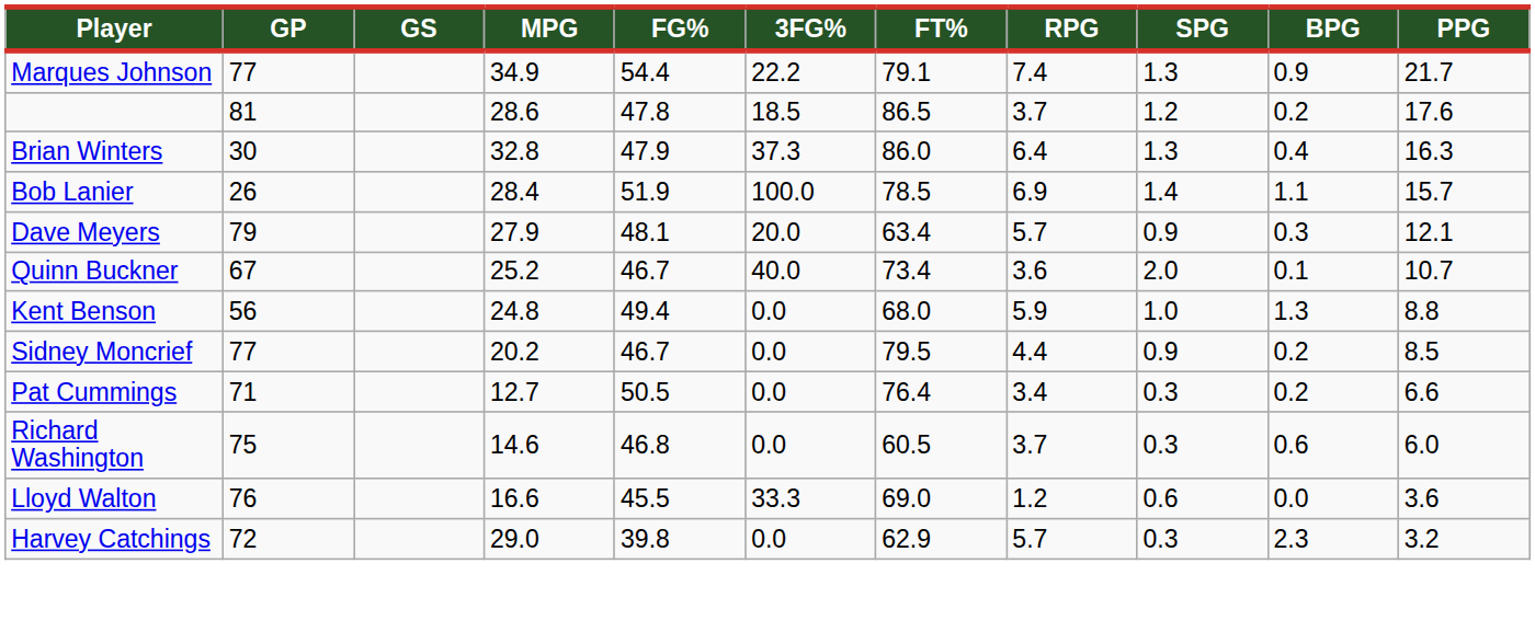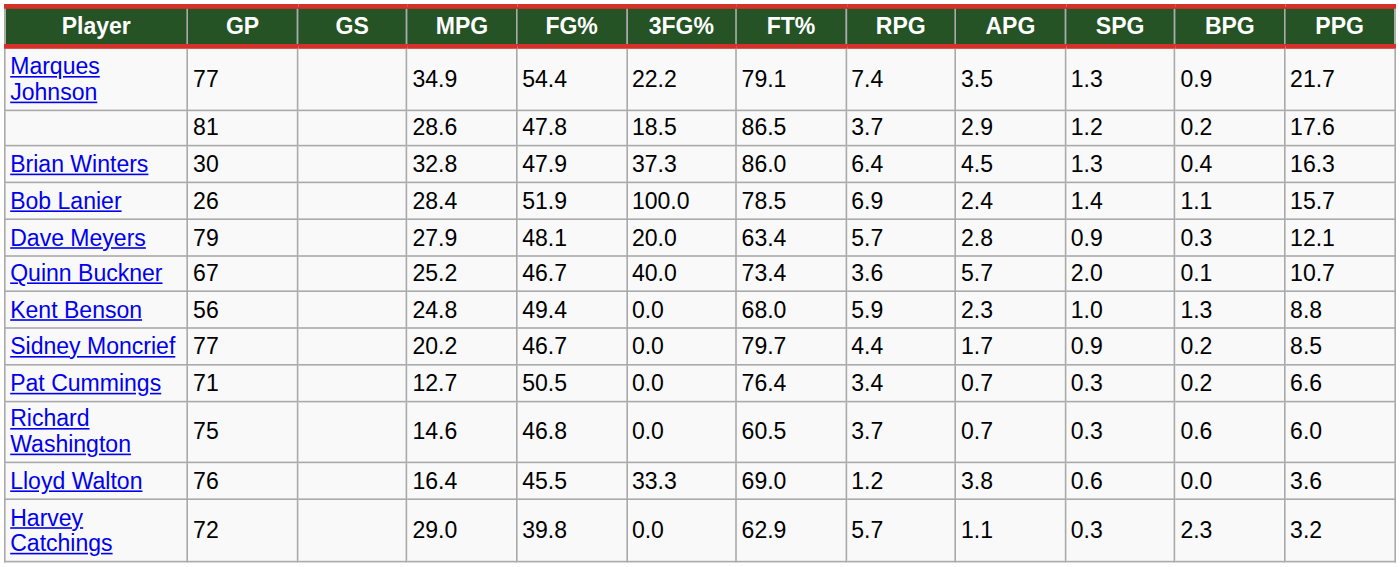 <table class="wikitable sortable" style="font-size: 90%">
 <tr>
 <th style="background:#255325; color:#FFFFFF; border-top:#D4312A 3px solid; border-bottom:#D4312A 3px solid;"  width="10%">Player</th>
 <th style="background:#255325; color:#FFFFFF; border-top:#D4312A 3px solid; border-bottom:#D4312A 3px solid;" width="6%">GP</th>
 <th style="background:#255325; color:#FFFFFF; border-top:#D4312A 3px solid; border-bottom:#D4312A 3px solid;" width="6%">GS</th>
 <th style="background:#255325; color:#FFFFFF; border-top:#D4312A 3px solid; border-bottom:#D4312A 3px solid;" width="6%">MPG</th>
 <th style="background:#255325; color:#FFFFFF; border-top:#D4312A 3px solid; border-bottom:#D4312A 3px solid;" width="6%">FG%</th>
 <th style="background:#255325; color:#FFFFFF; border-top:#D4312A 3px solid; border-bottom:#D4312A 3px solid;" width="6%">3FG%</th>
 <th style="background:#255325; color:#FFFFFF; border-top:#D4312A 3px solid; border-bottom:#D4312A 3px solid;" width="6%">FT%</th>
 <th style="background:#255325; color:#FFFFFF; border-top:#D4312A 3px solid; border-bottom:#D4312A 3px solid;" width="6%">RPG</th>
+<th style="background:#255325; color:#FFFFFF; border-top:#D4312A 3px solid; border-bottom:#D4312A 3px solid;" width="6%">APG</th>
 <th style="background:#255325; color:#FFFFFF; border-top:#D4312A 3px solid; border-bottom:#D4312A 3px solid;" width="6%">SPG</th>
 <th style="background:#255325; color:#FFFFFF; border-top:#D4312A 3px solid; border-bottom:#D4312A 3px solid;" width="6%">BPG</th>
 <th style="background:#255325; color:#FFFFFF; border-top:#D4312A 3px solid; border-bottom:#D4312A 3px solid;" width="6%">PPG</th>
 </tr>
 <tr>
 <td><a href='#'>Marques Johnson</a></td>
 <td>77</td>
 <td></td>
 <td>34.9</td>
 <td>54.4</td>
 <td>22.2</td>
 <td>79.1</td>
 <td>7.4</td>
+<td>3.5</td>
 <td>1.3</td>
 <td>0.9</td>
 <td>21.7</td>
 </tr>
 <tr>
 <td></td>
 <td>81</td>
 <td></td>
 <td>28.6</td>
 <td>47.8</td>
 <td>18.5</td>
 <td>86.5</td>
 <td>3.7</td>
+<td>2.9</td>
 <td>1.2</td>
 <td>0.2</td>
 <td>17.6</td>
 </tr>
 <tr>
 <td><a href='#'>Brian Winters</a></td>
 <td>30</td>
 <td></td>
 <td>32.8</td>
 <td>47.9</td>
 <td>37.3</td>
 <td>86.0</td>
 <td>6.4</td>
+<td>4.5</td>
 <td>1.3</td>
 <td>0.4</td>
 <td>16.3</td>
 </tr>
 <tr>
 <td><a href='#'>Bob Lanier</a></td>
 <td>26</td>
 <td></td>
 <td>28.4</td>
 <td>51.9</td>
 <td>100.0</td>
 <td>78.5</td>
 <td>6.9</td>
+<td>2.4</td>
 <td>1.4</td>
 <td>1.1</td>
 <td>15.7</td>
 </tr>
 <tr>
 <td><a href='#'>Dave Meyers</a></td>
 <td>79</td>
 <td></td>
 <td>27.9</td>
 <td>48.1</td>
 <td>20.0</td>
 <td>63.4</td>
 <td>5.7</td>
+<td>2.8</td>
 <td>0.9</td>
 <td>0.3</td>
 <td>12.1</td>
 </tr>
 <tr>
 <td><a href='#'>Quinn Buckner</a></td>
 <td>67</td>
 <td></td>
 <td>25.2</td>
 <td>46.7</td>
 <td>40.0</td>
 <td>73.4</td>
 <td>3.6</td>
+<td>5.7</td>
 <td>2.0</td>
 <td>0.1</td>
 <td>10.7</td>
 </tr>
 <tr>
 <td><a href='#'>Kent Benson</a></td>
 <td>56</td>
 <td></td>
 <td>24.8</td>
 <td>49.4</td>
 <td>0.0</td>
 <td>68.0</td>
 <td>5.9</td>
+<td>2.3</td>
 <td>1.0</td>
 <td>1.3</td>
 <td>8.8</td>
 </tr>
 <tr>
 <td><a href='#'>Sidney Moncrief</a></td>
 <td>77</td>
 <td></td>
 <td>20.2</td>
 <td>46.7</td>
 <td>0.0</td>
-<td>79.5</td>
+<td>79.7</td>
 <td>4.4</td>
+<td>1.7</td>
 <td>0.9</td>
 <td>0.2</td>
 <td>8.5</td>
 </tr>
 <tr>
 <td><a href='#'>Pat Cummings</a></td>
 <td>71</td>
 <td></td>
 <td>12.7</td>
 <td>50.5</td>
 <td>0.0</td>
 <td>76.4</td>
 <td>3.4</td>
+<td>0.7</td>
 <td>0.3</td>
 <td>0.2</td>
 <td>6.6</td>
 </tr>
 <tr>
 <td><a href='#'>Richard Washington</a></td>
 <td>75</td>
 <td></td>
 <td>14.6</td>
 <td>46.8</td>
 <td>0.0</td>
 <td>60.5</td>
 <td>3.7</td>
+<td>0.7</td>
 <td>0.3</td>
 <td>0.6</td>
 <td>6.0</td>
 </tr>
 <tr>
 <td><a href='#'>Lloyd Walton</a></td>
 <td>76</td>
 <td></td>
-<td>16.6</td>
+<td>16.4</td>
 <td>45.5</td>
 <td>33.3</td>
 <td>69.0</td>
 <td>1.2</td>
+<td>3.8</td>
 <td>0.6</td>
 <td>0.0</td>
 <td>3.6</td>
 </tr>
 <tr>
 <td><a href='#'>Harvey Catchings</a></td>
 <td>72</td>
 <td></td>
 <td>29.0</td>
 <td>39.8</td>
 <td>0.0</td>
 <td>62.9</td>
 <td>5.7</td>
+<td>1.1</td>
 <td>0.3</td>
 <td>2.3</td>
 <td>3.2</td>
 </tr>
 </table>
